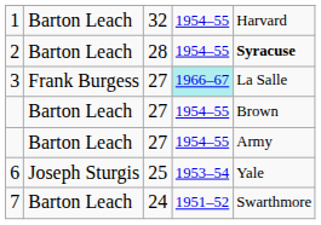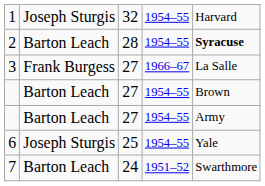 <table class="wikitable">
 <tr>
 </tr>
 <tr>
 <td>1</td>
-<td>Barton Leach</td>
+<td>Joseph Sturgis</td>
 <td>32</td>
 <td style="font-size:80%;"><a href='#'>1954–55</a></td>
 <td style="font-size:80%;">Harvard</td>
 </tr>
 <tr>
 <td>2</td>
 <td>Barton Leach</td>
 <td>28</td>
 <td style="font-size:80%;"><a href='#'>1954–55</a></td>
 <td style="font-size:80%;"><strong>Syracuse</strong></td>
 </tr>
 <tr>
 <td>3</td>
 <td>Frank Burgess</td>
 <td>27</td>
-<td style="background: paleturquoise; font-size:80%;"><a href='#'>1966–67</a></td>
+<td style="font-size:80%;"><a href='#'>1966–67</a></td>
 <td style="font-size:80%;">La Salle</td>
 </tr>
 <tr>
 <td></td>
 <td>Barton Leach</td>
 <td>27</td>
 <td style="font-size:80%;"><a href='#'>1954–55</a></td>
 <td style="font-size:80%;">Brown</td>
 </tr>
 <tr>
 <td></td>
 <td>Barton Leach</td>
 <td>27</td>
 <td style="font-size:80%;"><a href='#'>1954–55</a></td>
 <td style="font-size:80%;">Army</td>
 </tr>
 <tr>
 <td>6</td>
 <td>Joseph Sturgis</td>
 <td>25</td>
-<td style="font-size:80%;"><a href='#'>1953–54</a></td>
+<td style="font-size:80%;"><a href='#'>1954–55</a></td>
 <td style="font-size:80%;">Yale</td>
 </tr>
 <tr>
 <td>7</td>
 <td>Barton Leach</td>
 <td>24</td>
 <td style="font-size:80%;"><a href='#'>1951–52</a></td>
 <td style="font-size:80%;">Swarthmore</td>
 </tr>
 </table>
